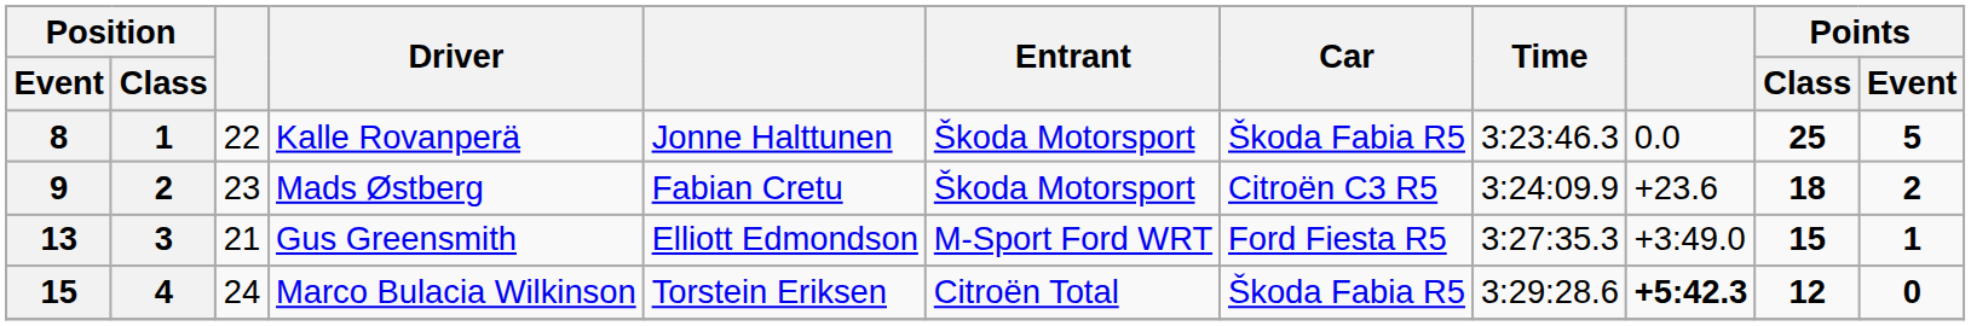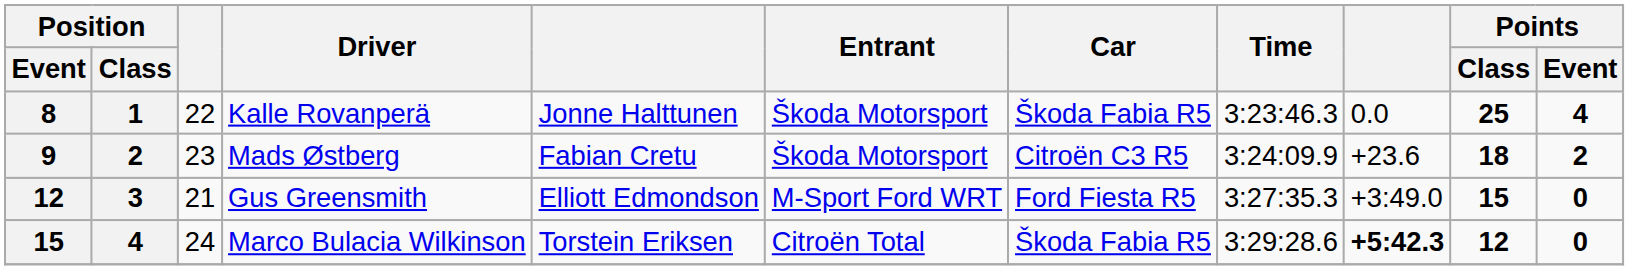 <table class="wikitable" width=85% style="font-size: 85%;">
 <tr>
 <th colspan="2">Position</th>
 <th rowspan="2"></th>
 <th rowspan="2">Driver</th>
 <th rowspan="2"></th>
 <th rowspan="2">Entrant</th>
 <th rowspan="2">Car</th>
 <th rowspan="2">Time</th>
 <th rowspan="2"></th>
 <th colspan="2">Points</th>
 </tr>
 <tr>
 <th>Event</th>
 <th>Class</th>
 <th>Class</th>
 <th>Event</th>
 </tr>
 <tr>
 <th>8</th>
 <th>1</th>
 <td align="center">22</td>
 <td><a href='#'>Kalle Rovanperä</a></td>
 <td><a href='#'>Jonne Halttunen</a></td>
 <td><a href='#'>Škoda Motorsport</a></td>
 <td><a href='#'>Škoda Fabia R5</a></td>
 <td>3:23:46.3</td>
 <td>0.0</td>
 <td align="center"><strong>25</strong></td>
-<td align="center"><strong>5</strong></td>
+<td align="center"><strong>4</strong></td>
 </tr>
 <tr>
 <th>9</th>
 <th>2</th>
 <td align="center">23</td>
 <td><a href='#'>Mads Østberg</a></td>
 <td nowrap><a href='#'>Fabian Cretu</a></td>
 <td nowrap><a href='#'>Škoda Motorsport</a></td>
 <td><a href='#'>Citroën C3 R5</a></td>
 <td>3:24:09.9</td>
 <td>+23.6</td>
 <td align="center"><strong>18</strong></td>
 <td align="center"><strong>2</strong></td>
 </tr>
 <tr>
-<th>13</th>
+<th>12</th>
 <th>3</th>
 <td align="center">21</td>
 <td><a href='#'>Gus Greensmith</a></td>
 <td nowrap><a href='#'>Elliott Edmondson</a></td>
 <td nowrap><a href='#'>M-Sport Ford WRT</a></td>
 <td><a href='#'>Ford Fiesta R5</a></td>
 <td>3:27:35.3</td>
 <td>+3:49.0</td>
 <td align="center"><strong>15</strong></td>
-<td align="center"><strong>1</strong></td>
+<td align="center"><strong>0</strong></td>
 </tr>
 <tr>
 <th>15</th>
 <th>4</th>
 <td align="center">24</td>
 <td nowrap><a href='#'>Marco Bulacia Wilkinson</a></td>
 <td><a href='#'>Torstein Eriksen</a></td>
 <td><a href='#'>Citroën Total</a></td>
 <td nowrap><a href='#'>Škoda Fabia R5</a></td>
 <td>3:29:28.6</td>
 <td><strong>+5:42.3</strong></td>
 <td align="center"><strong>12</strong></td>
 <td align="center"><strong>0</strong></td>
 </tr>
 <tr>
 </tr>
 </table>
